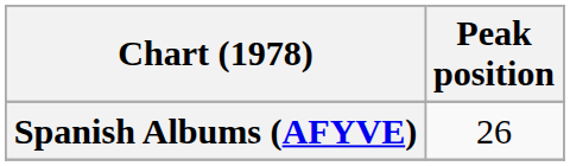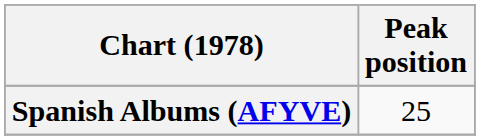 <table class="wikitable sortable plainrowheaders">
 <tr>
 <th>Chart (1978)</th>
 <th>Peak<br>position</th>
 </tr>
 <tr>
 </tr>
 <tr>
 <th scope="row">Spanish Albums (<a href='#'>AFYVE</a>)</th>
-<td align="center">26</td>
+<td align="center">25</td>
 </tr>
 <tr>
 </tr>
 <tr>
 </tr>
 </table>
